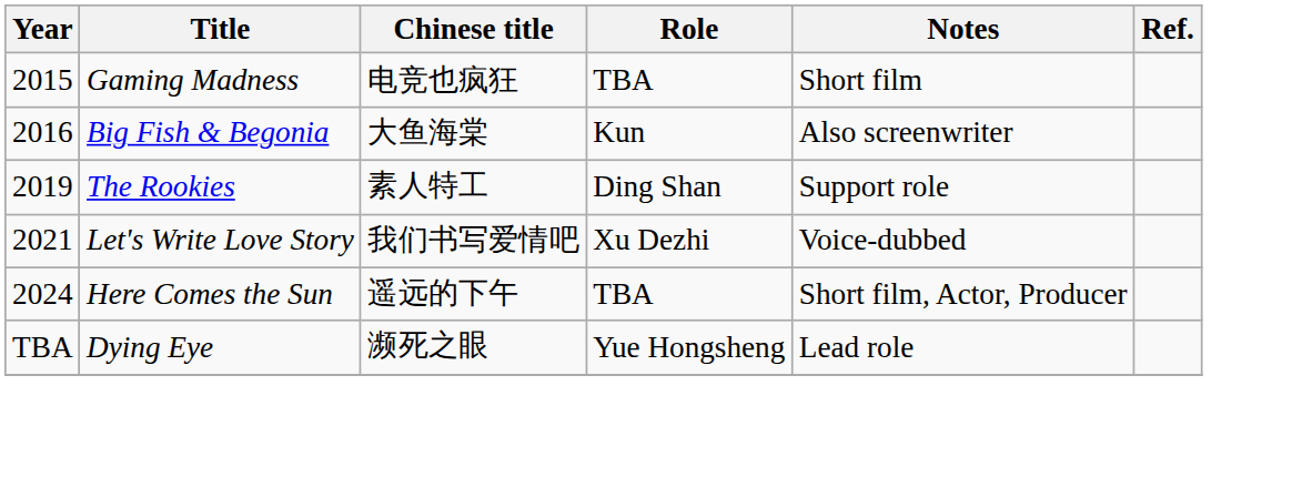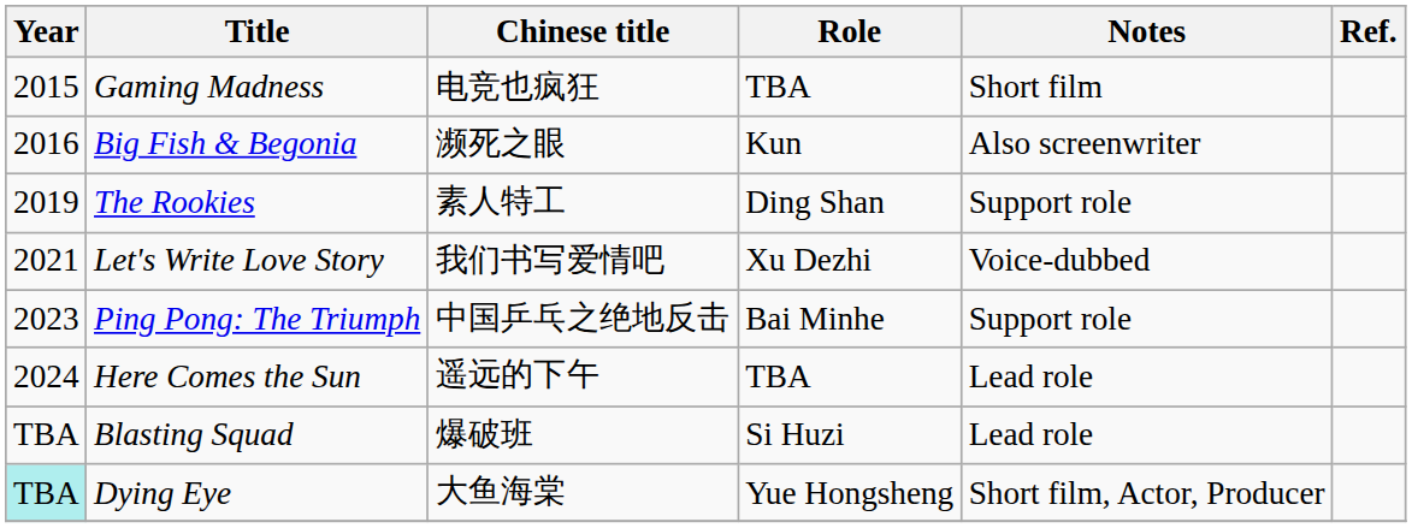 <table class="wikitable plainrowheaders sortable">
 <tr>
 <th>Year</th>
 <th>Title</th>
 <th>Chinese title</th>
 <th>Role</th>
 <th>Notes</th>
 <th>Ref.</th>
 </tr>
 <tr>
 <td>2015</td>
 <td><em>Gaming Madness</em></td>
 <td>电竞也疯狂</td>
 <td>TBA</td>
 <td>Short film</td>
 <td></td>
 </tr>
 <tr>
 <td>2016</td>
 <td><em><a href='#'>Big Fish & Begonia</a></em></td>
-<td>大鱼海棠</td>
+<td>濒死之眼</td>
 <td>Kun</td>
 <td>Also screenwriter</td>
 <td></td>
 </tr>
 <tr>
 <td>2019</td>
 <td><em><a href='#'>The Rookies</a></em></td>
 <td>素人特工</td>
 <td>Ding Shan</td>
 <td>Support role</td>
 <td></td>
 </tr>
 <tr>
 <td>2021</td>
 <td><em>Let's Write Love Story</em></td>
 <td>我们书写爱情吧</td>
 <td>Xu Dezhi</td>
 <td>Voice-dubbed</td>
 <td></td>
 </tr>
 <tr>
+<td>2023</td>
+<td><em><a href='#'>Ping Pong: The Triumph</a></em></td>
+<td>中国乒乓之绝地反击</td>
+<td>Bai Minhe</td>
+<td>Support role</td>
+<td></td>
+</tr>
+<tr>
 <td>2024</td>
 <td><em>Here Comes the Sun</em></td>
 <td>遥远的下午</td>
 <td>TBA</td>
-<td>Short film, Actor, Producer</td>
+<td>Lead role</td>
 <td></td>
 </tr>
 <tr>
 <td>TBA</td>
+<td><em>Blasting Squad</em></td>
+<td>爆破班</td>
+<td>Si Huzi</td>
+<td>Lead role</td>
+<td></td>
+</tr>
+<tr>
+<td style="background: paleturquoise;">TBA</td>
 <td><em>Dying Eye</em></td>
-<td>濒死之眼</td>
+<td>大鱼海棠</td>
 <td>Yue Hongsheng</td>
-<td>Lead role</td>
+<td>Short film, Actor, Producer</td>
 <td></td>
 </tr>
 <tr>
 </tr>
 </table>
